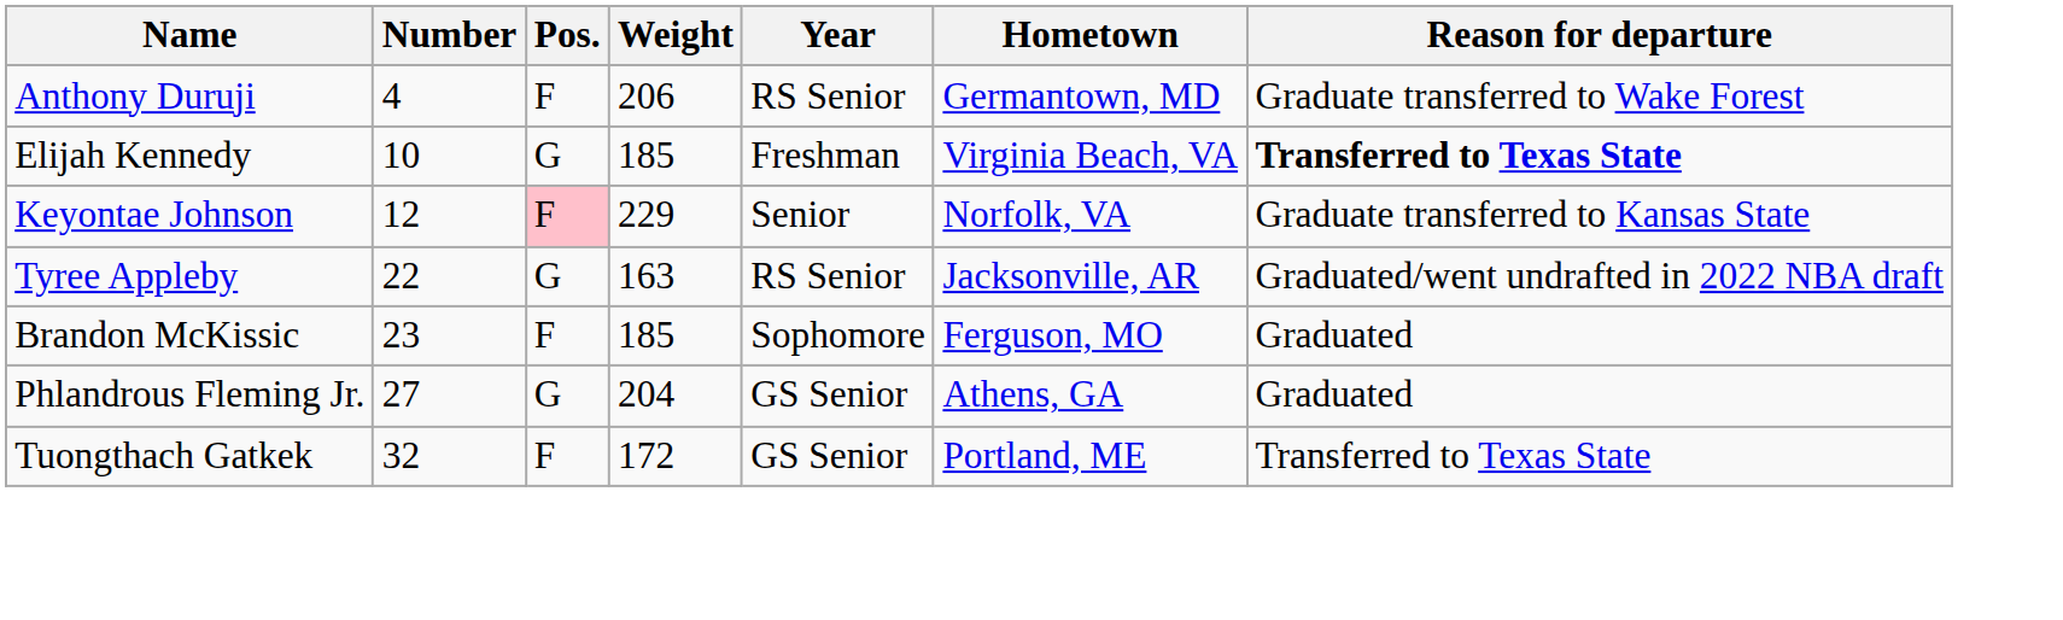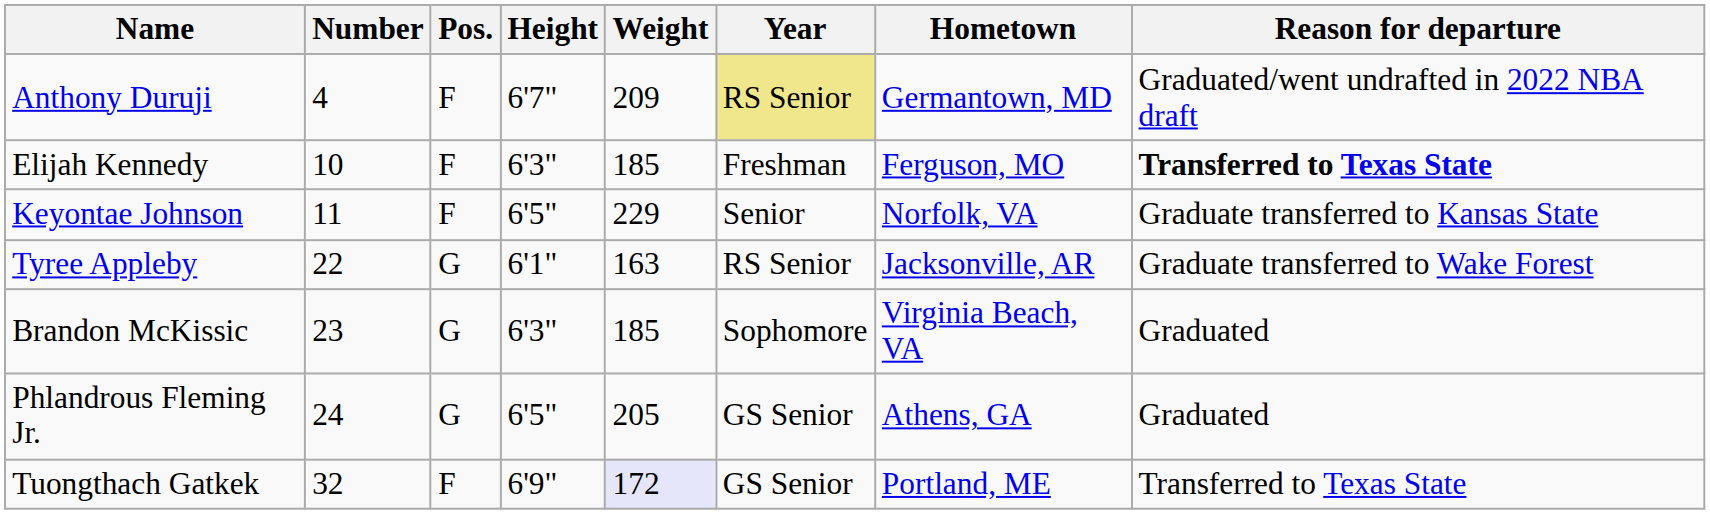 <table class="wikitable sortable" border="1">
 <tr>
 <th>Name</th>
 <th>Number</th>
 <th>Pos.</th>
+<th>Height</th>
 <th>Weight</th>
 <th>Year</th>
 <th>Hometown</th>
 <th class="unsortable">Reason for departure</th>
 </tr>
 <tr>
 <td><a href='#'>Anthony Duruji</a></td>
 <td>4</td>
 <td>F</td>
-<td>206</td>
-<td>RS Senior</td>
+<td>6'7"</td>
+<td>209</td>
+<td style="background: khaki;">RS Senior</td>
 <td><a href='#'>Germantown, MD</a></td>
-<td>Graduate transferred to <a href='#'>Wake Forest</a></td>
+<td>Graduated/went undrafted in <a href='#'>2022 NBA draft</a></td>
 </tr>
 <tr>
 <td>Elijah Kennedy</td>
 <td>10</td>
-<td>G</td>
+<td>F</td>
+<td>6'3"</td>
 <td>185</td>
 <td>Freshman</td>
-<td><a href='#'>Virginia Beach, VA</a></td>
+<td><a href='#'>Ferguson, MO</a></td>
 <td><strong>Transferred to <a href='#'>Texas State</a></strong></td>
 </tr>
 <tr>
 <td><a href='#'>Keyontae Johnson</a></td>
-<td>12</td>
-<td style="background: pink;">F</td>
+<td>11</td>
+<td>F</td>
+<td>6'5"</td>
 <td>229</td>
 <td>Senior</td>
 <td><a href='#'>Norfolk, VA</a></td>
 <td>Graduate transferred to <a href='#'>Kansas State</a></td>
 </tr>
 <tr>
 <td><a href='#'>Tyree Appleby</a></td>
 <td>22</td>
 <td>G</td>
+<td>6'1"</td>
 <td>163</td>
 <td>RS Senior</td>
 <td><a href='#'>Jacksonville, AR</a></td>
-<td>Graduated/went undrafted in <a href='#'>2022 NBA draft</a></td>
+<td>Graduate transferred to <a href='#'>Wake Forest</a></td>
 </tr>
 <tr>
 <td>Brandon McKissic</td>
 <td>23</td>
-<td>F</td>
+<td>G</td>
+<td>6'3"</td>
 <td>185</td>
 <td>Sophomore</td>
-<td><a href='#'>Ferguson, MO</a></td>
+<td><a href='#'>Virginia Beach, VA</a></td>
 <td>Graduated</td>
 </tr>
 <tr>
 <td>Phlandrous Fleming Jr.</td>
-<td>27</td>
+<td>24</td>
 <td>G</td>
-<td>204</td>
+<td>6'5"</td>
+<td>205</td>
 <td>GS Senior</td>
 <td><a href='#'>Athens, GA</a></td>
 <td>Graduated</td>
 </tr>
 <tr>
 <td>Tuongthach Gatkek</td>
 <td>32</td>
 <td>F</td>
-<td>172</td>
+<td>6'9"</td>
+<td style="background: lavender;">172</td>
 <td>GS Senior</td>
 <td><a href='#'>Portland, ME</a></td>
 <td>Transferred to <a href='#'>Texas State</a></td>
 </tr>
 </table>
